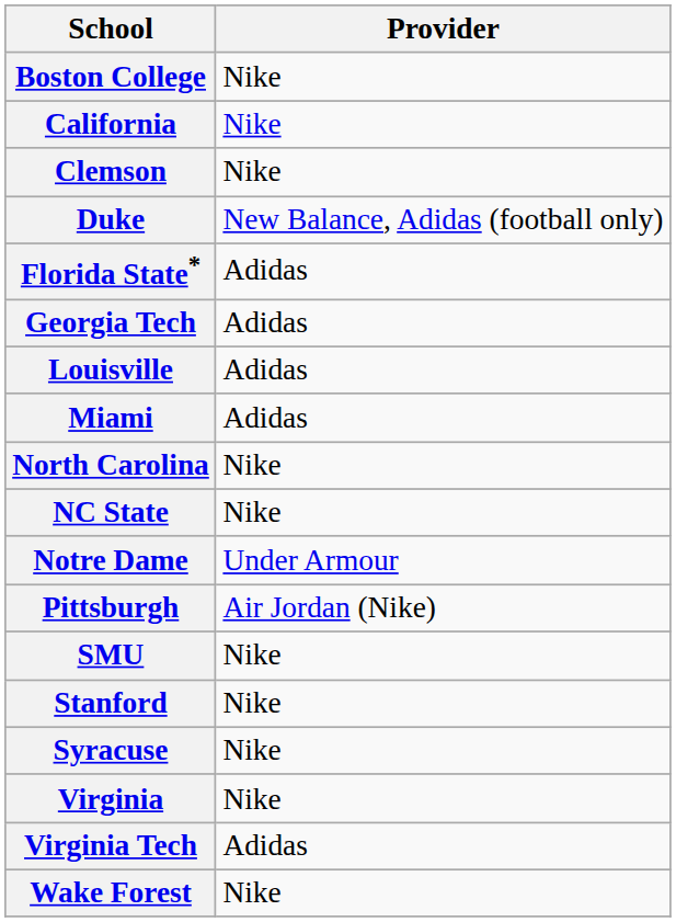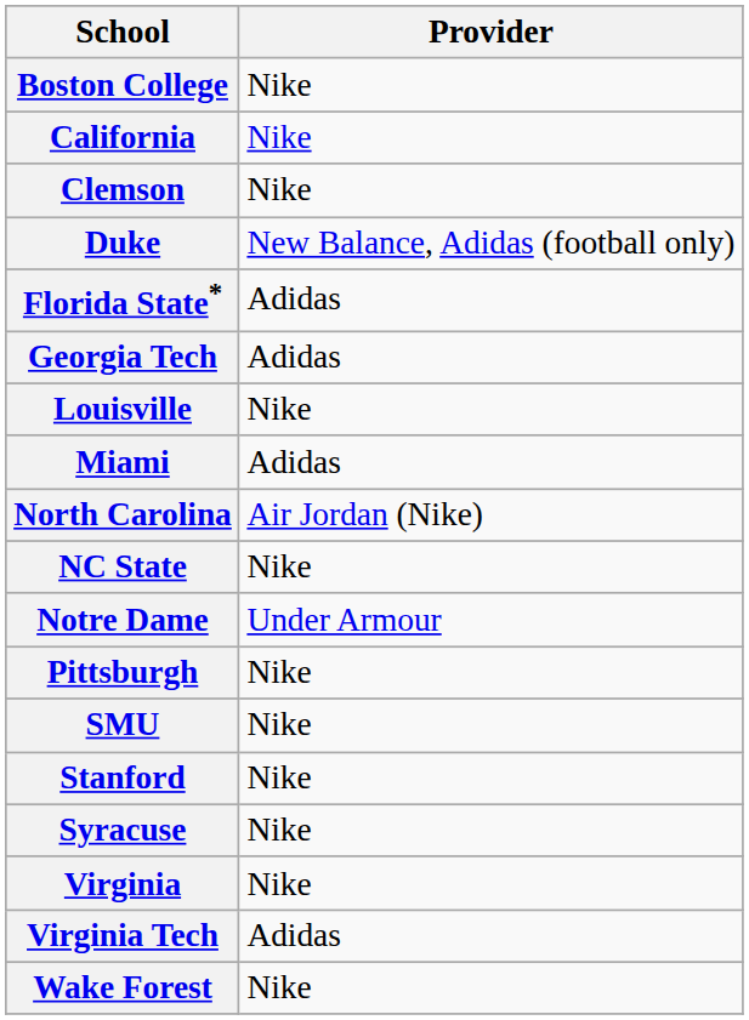 <table class="wikitable sortable">
 <tr>
 <th>School</th>
 <th>Provider</th>
 </tr>
 <tr>
 <th><a href='#'>Boston College</a></th>
 <td>Nike</td>
 </tr>
 <tr>
 <th><a href='#'>California</a></th>
 <td><a href='#'>Nike</a></td>
 </tr>
 <tr>
 <th><a href='#'>Clemson</a></th>
 <td>Nike</td>
 </tr>
 <tr>
 <th><a href='#'>Duke</a></th>
 <td><a href='#'>New Balance</a>, <a href='#'>Adidas</a> (football only)</td>
 </tr>
 <tr>
 <th><a href='#'>Florida State</a><sup>*</sup></th>
 <td>Adidas</td>
 </tr>
 <tr>
 <th><a href='#'>Georgia Tech</a></th>
 <td>Adidas</td>
 </tr>
 <tr>
 <th><a href='#'>Louisville</a></th>
-<td>Adidas</td>
+<td>Nike</td>
 </tr>
 <tr>
 <th><a href='#'>Miami</a></th>
 <td>Adidas</td>
 </tr>
 <tr>
 <th><a href='#'>North Carolina</a></th>
-<td>Nike</td>
+<td><a href='#'>Air Jordan</a> (Nike)</td>
 </tr>
 <tr>
 <th><a href='#'>NC State</a></th>
 <td>Nike</td>
 </tr>
 <tr>
 <th><a href='#'>Notre Dame</a></th>
 <td><a href='#'>Under Armour</a></td>
 </tr>
 <tr>
 <th><a href='#'>Pittsburgh</a></th>
-<td><a href='#'>Air Jordan</a> (Nike)</td>
+<td>Nike</td>
 </tr>
 <tr>
 <th><a href='#'>SMU</a></th>
 <td>Nike</td>
 </tr>
 <tr>
 <th><a href='#'>Stanford</a></th>
 <td>Nike</td>
 </tr>
 <tr>
 <th><a href='#'>Syracuse</a></th>
 <td>Nike</td>
 </tr>
 <tr>
 <th><a href='#'>Virginia</a></th>
 <td>Nike</td>
 </tr>
 <tr>
 <th><a href='#'>Virginia Tech</a></th>
 <td>Adidas</td>
 </tr>
 <tr>
 <th><a href='#'>Wake Forest</a></th>
 <td>Nike</td>
 </tr>
 </table>
